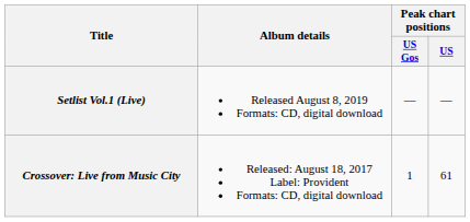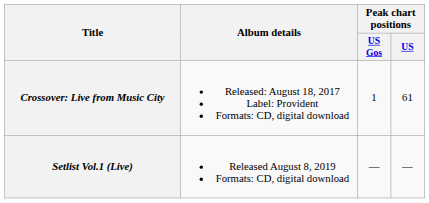 <table class="wikitable plainrowheaders" style="text-align:center;">
 <tr>
 <th scope="col" rowspan="2" style="width:16em;">Title</th>
 <th scope="col" rowspan="2" style="width:16em;">Album details</th>
 <th scope="col" colspan="2">Peak chart positions</th>
 </tr>
 <tr>
 <th style="width:3em; font-size:90%"><a href='#'>US<br>Gos</a></th>
 <th style="width:3em; font-size:90%"><a href='#'>US</a></th>
 </tr>
 <tr>
+<th scope="row"><em>Crossover: Live from Music City</em></th>
+<td><br><ul><li>Released: August 18, 2017</li><li>Label: Provident</li><li>Formats: CD, digital download</li></ul></td>
+<td>1</td>
+<td>61</td>
+</tr>
+<tr>
 <th scope="row"><em>Setlist Vol.1 (Live)</em></th>
 <td><br><ul><li>Released August 8, 2019</li><li>Formats: CD, digital download</li></ul></td>
 <td>—</td>
 <td>—</td>
 </tr>
-<tr>
-<th scope="row"><em>Crossover: Live from Music City</em></th>
-<td><br><ul><li>Released: August 18, 2017</li><li>Label: Provident</li><li>Formats: CD, digital download</li></ul></td>
-<td>1</td>
-<td>61</td>
-</tr>
 </table>
